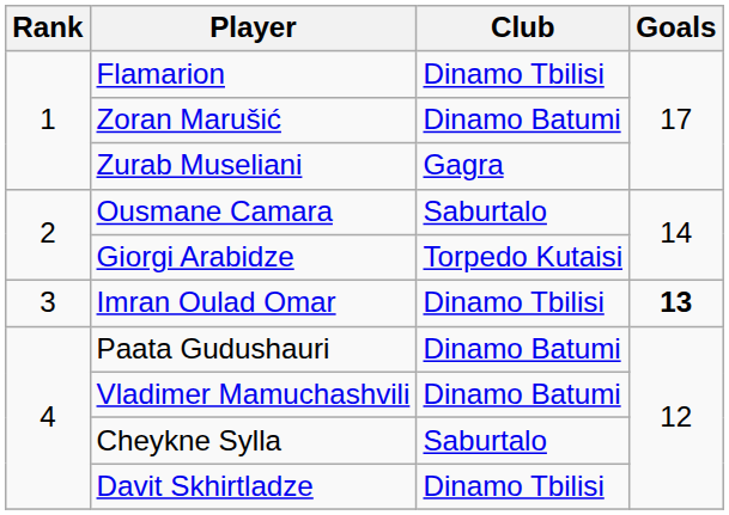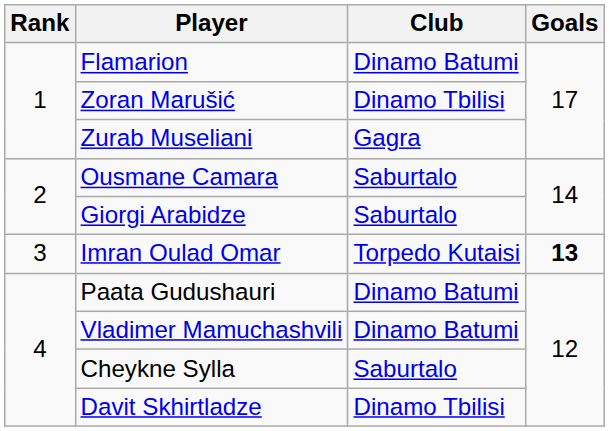 <table class="wikitable" style="text-align:center;">
 <tr>
 <th>Rank</th>
 <th>Player</th>
 <th>Club</th>
 <th>Goals</th>
 </tr>
 <tr>
 <td rowspan="3">1</td>
 <td align="left"> <a href='#'>Flamarion</a></td>
-<td align="left"><a href='#'>Dinamo Tbilisi</a></td>
+<td align="left"><a href='#'>Dinamo Batumi</a></td>
 <td rowspan="3">17</td>
 </tr>
 <tr>
 <td align="left"> <a href='#'>Zoran Marušić</a></td>
-<td align="left"><a href='#'>Dinamo Batumi</a></td>
+<td align="left"><a href='#'>Dinamo Tbilisi</a></td>
 </tr>
 <tr>
 <td align="left"> <a href='#'>Zurab Museliani</a></td>
 <td align="left"><a href='#'>Gagra</a></td>
 </tr>
 <tr>
 <td rowspan="2">2</td>
 <td align="left"> <a href='#'>Ousmane Camara</a></td>
 <td align="left"><a href='#'>Saburtalo</a></td>
 <td rowspan="2">14</td>
 </tr>
 <tr>
 <td align="left"> <a href='#'>Giorgi Arabidze</a></td>
-<td align="left"><a href='#'>Torpedo Kutaisi</a></td>
+<td align="left"><a href='#'>Saburtalo</a></td>
 </tr>
 <tr>
 <td>3</td>
 <td align="left"> <a href='#'>Imran Oulad Omar</a></td>
-<td align="left"><a href='#'>Dinamo Tbilisi</a></td>
+<td align="left"><a href='#'>Torpedo Kutaisi</a></td>
 <td><strong>13</strong></td>
 </tr>
 <tr>
 <td rowspan="4">4</td>
 <td align="left"> Paata Gudushauri</td>
 <td align="left"><a href='#'>Dinamo Batumi</a></td>
 <td rowspan="4">12</td>
 </tr>
 <tr>
 <td align="left"> <a href='#'>Vladimer Mamuchashvili</a></td>
 <td align="left"><a href='#'>Dinamo Batumi</a></td>
 </tr>
 <tr>
 <td align="left"> Cheykne Sylla</td>
 <td align="left"><a href='#'>Saburtalo</a></td>
 </tr>
 <tr>
 <td align="left"> <a href='#'>Davit Skhirtladze</a></td>
 <td align="left"><a href='#'>Dinamo Tbilisi</a></td>
 </tr>
 </table>
